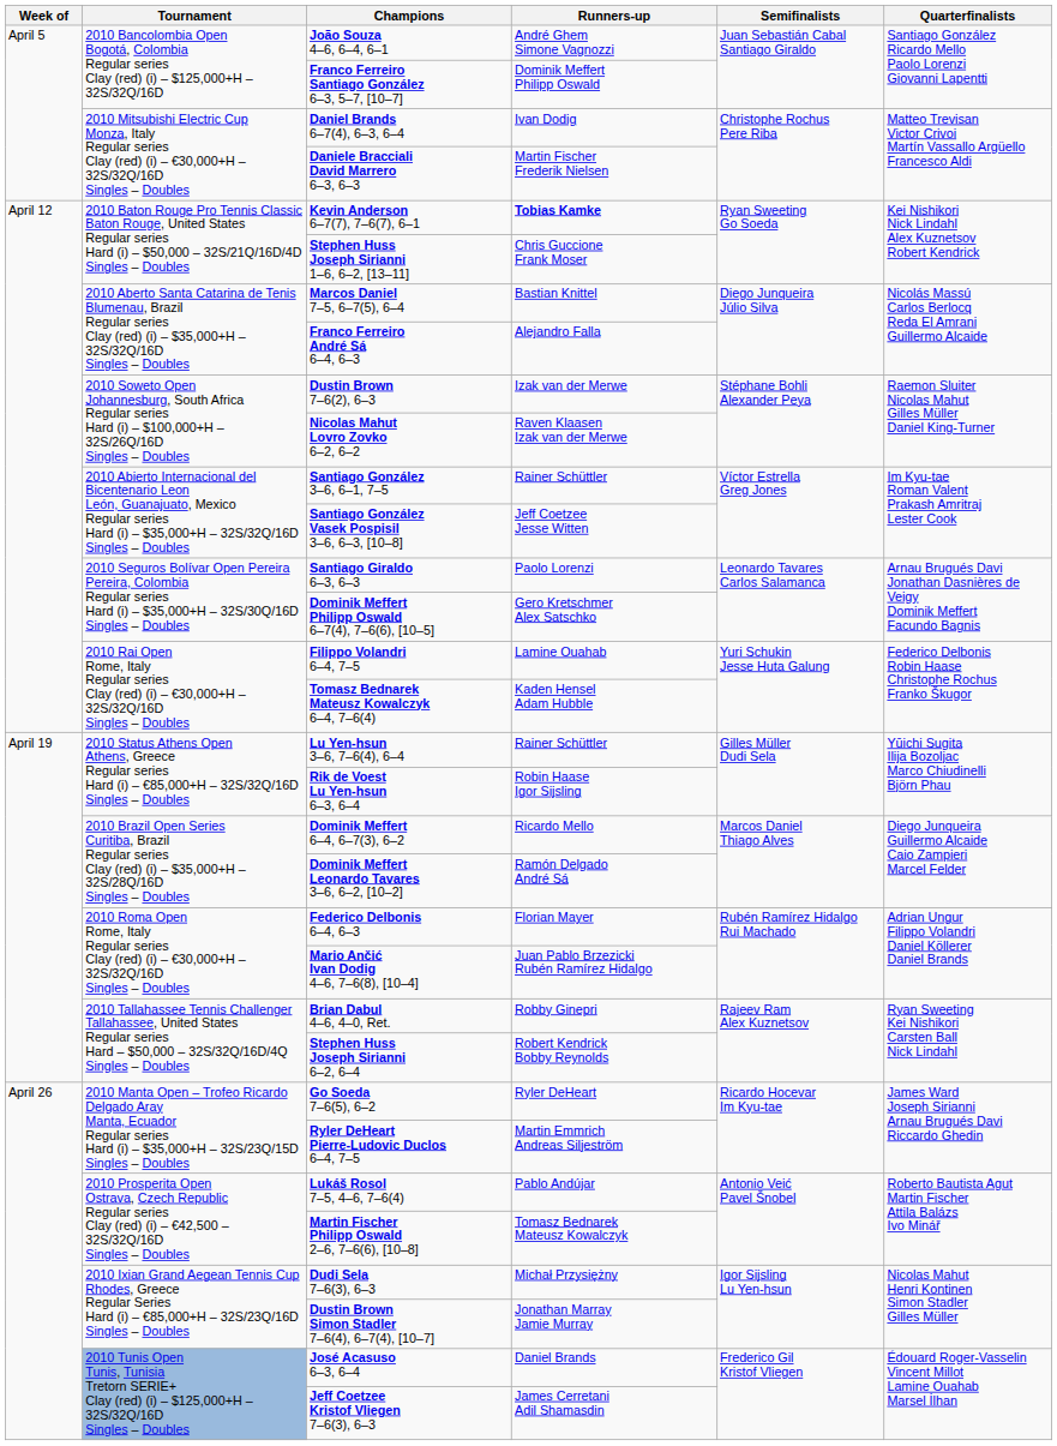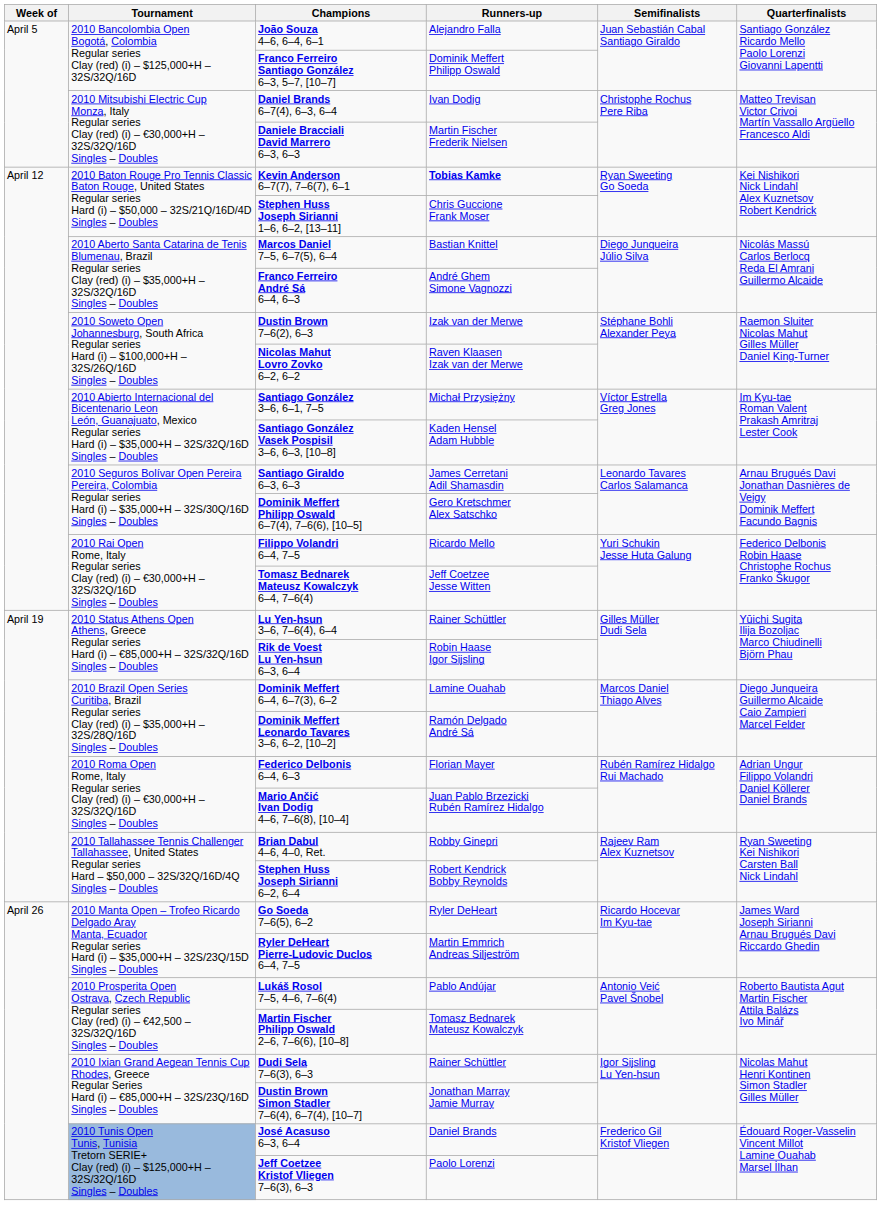 <table class=wikitable style=font-size:85%>
 <tr>
 <th width=75>Week of</th>
 <th width=230>Tournament</th>
 <th width=210>Champions</th>
 <th width=210>Runners-up</th>
 <th width=170>Semifinalists</th>
 <th width=170>Quarterfinalists</th>
 </tr>
 <tr style="vertical-align:top;">
 <td rowspan=4>April 5</td>
 <td rowspan=2><a href='#'>2010 Bancolombia Open</a><br> <a href='#'>Bogotá</a>, <a href='#'>Colombia</a><br>Regular series<br>Clay (red) (i) – $125,000+H – 32S/32Q/16D<br></td>
 <td> <strong><a href='#'>João Souza</a></strong><br>4–6, 6–4, 6–1</td>
-<td> <a href='#'>André Ghem</a><br> <a href='#'>Simone Vagnozzi</a></td>
+<td> <a href='#'>Alejandro Falla</a></td>
 <td rowspan=2> <a href='#'>Juan Sebastián Cabal</a><br> <a href='#'>Santiago Giraldo</a></td>
 <td rowspan=2> <a href='#'>Santiago González</a><br> <a href='#'>Ricardo Mello</a><br> <a href='#'>Paolo Lorenzi</a><br> <a href='#'>Giovanni Lapentti</a></td>
 </tr>
 <tr style="vertical-align:top;">
 <td> <strong><a href='#'>Franco Ferreiro</a><br> <a href='#'>Santiago González</a></strong><br>6–3, 5–7, [10–7]</td>
 <td> <a href='#'>Dominik Meffert</a><br> <a href='#'>Philipp Oswald</a></td>
 </tr>
 <tr style="vertical-align:top;">
 <td rowspan=2><a href='#'>2010 Mitsubishi Electric Cup</a><br> <a href='#'>Monza</a>, Italy<br>Regular series<br>Clay (red) (i) – €30,000+H – 32S/32Q/16D<br><a href='#'>Singles</a> – <a href='#'>Doubles</a></td>
 <td> <strong><a href='#'>Daniel Brands</a></strong><br>6–7(4), 6–3, 6–4</td>
 <td> <a href='#'>Ivan Dodig</a></td>
 <td rowspan=2> <a href='#'>Christophe Rochus</a><br> <a href='#'>Pere Riba</a></td>
 <td rowspan=2> <a href='#'>Matteo Trevisan</a><br> <a href='#'>Victor Crivoi</a><br> <a href='#'>Martín Vassallo Argüello</a><br> <a href='#'>Francesco Aldi</a></td>
 </tr>
 <tr style="vertical-align:top;">
 <td> <strong><a href='#'>Daniele Bracciali</a> <br>  <a href='#'>David Marrero</a></strong><br>6–3, 6–3</td>
 <td> <a href='#'>Martin Fischer</a> <br>  <a href='#'>Frederik Nielsen</a></td>
 </tr>
 <tr style="vertical-align:top;">
 <td rowspan=12>April 12</td>
 <td rowspan=2><a href='#'>2010 Baton Rouge Pro Tennis Classic</a><br> <a href='#'>Baton Rouge</a>, United States<br>Regular series<br>Hard (i) – $50,000 – 32S/21Q/16D/4D<br><a href='#'>Singles</a> – <a href='#'>Doubles</a></td>
 <td> <strong><a href='#'>Kevin Anderson</a></strong><br>6–7(7), 7–6(7), 6–1</td>
 <td><strong> <a href='#'>Tobias Kamke</a></strong></td>
 <td rowspan=2> <a href='#'>Ryan Sweeting</a><br> <a href='#'>Go Soeda</a></td>
 <td rowspan=2> <a href='#'>Kei Nishikori</a><br> <a href='#'>Nick Lindahl</a><br> <a href='#'>Alex Kuznetsov</a><br> <a href='#'>Robert Kendrick</a></td>
 </tr>
 <tr style="vertical-align:top;">
 <td> <strong><a href='#'>Stephen Huss</a></strong><br> <strong><a href='#'>Joseph Sirianni</a></strong><br>1–6, 6–2, [13–11]</td>
 <td> <a href='#'>Chris Guccione</a><br> <a href='#'>Frank Moser</a></td>
 </tr>
 <tr style="vertical-align:top;">
 <td rowspan=2><a href='#'>2010 Aberto Santa Catarina de Tenis</a><br> <a href='#'>Blumenau</a>, Brazil<br>Regular series<br>Clay (red) (i) – $35,000+H – 32S/32Q/16D<br><a href='#'>Singles</a> – <a href='#'>Doubles</a></td>
 <td> <strong><a href='#'>Marcos Daniel</a></strong><br>7–5, 6–7(5), 6–4</td>
 <td> <a href='#'>Bastian Knittel</a></td>
 <td rowspan=2> <a href='#'>Diego Junqueira</a><br> <a href='#'>Júlio Silva</a></td>
 <td rowspan=2> <a href='#'>Nicolás Massú</a><br> <a href='#'>Carlos Berlocq</a><br> <a href='#'>Reda El Amrani</a><br> <a href='#'>Guillermo Alcaide</a></td>
 </tr>
 <tr style="vertical-align:top;">
 <td> <strong><a href='#'>Franco Ferreiro</a><br> <a href='#'>André Sá</a> </strong><br>6–4, 6–3</td>
-<td> <a href='#'>Alejandro Falla</a></td>
+<td> <a href='#'>André Ghem</a><br> <a href='#'>Simone Vagnozzi</a></td>
 </tr>
 <tr style="vertical-align:top;">
 <td rowspan=2><a href='#'>2010 Soweto Open</a><br> <a href='#'>Johannesburg</a>, South Africa<br>Regular series<br>Hard (i) – $100,000+H – 32S/26Q/16D<br><a href='#'>Singles</a> – <a href='#'>Doubles</a></td>
 <td> <strong><a href='#'>Dustin Brown</a></strong><br>7–6(2), 6–3</td>
 <td> <a href='#'>Izak van der Merwe</a></td>
 <td rowspan=2> <a href='#'>Stéphane Bohli</a><br> <a href='#'>Alexander Peya</a></td>
 <td rowspan=2> <a href='#'>Raemon Sluiter</a><br> <a href='#'>Nicolas Mahut</a><br> <a href='#'>Gilles Müller</a><br> <a href='#'>Daniel King-Turner</a></td>
 </tr>
 <tr style="vertical-align:top;">
 <td> <strong><a href='#'>Nicolas Mahut</a><br> <a href='#'>Lovro Zovko</a></strong><br>6–2, 6–2</td>
 <td> <a href='#'>Raven Klaasen</a><br> <a href='#'>Izak van der Merwe</a></td>
 </tr>
 <tr style="vertical-align:top;">
 <td rowspan=2><a href='#'>2010 Abierto Internacional del Bicentenario Leon</a><br> <a href='#'>León, Guanajuato</a>, Mexico<br>Regular series<br>Hard (i) – $35,000+H – 32S/32Q/16D<br><a href='#'>Singles</a> – <a href='#'>Doubles</a></td>
 <td> <strong><a href='#'>Santiago González</a></strong><br>3–6, 6–1, 7–5</td>
-<td> <a href='#'>Rainer Schüttler</a></td>
+<td> <a href='#'>Michał Przysiężny</a></td>
 <td rowspan=2> <a href='#'>Víctor Estrella</a><br> <a href='#'>Greg Jones</a></td>
 <td rowspan=2> <a href='#'>Im Kyu-tae</a><br> <a href='#'>Roman Valent</a><br> <a href='#'>Prakash Amritraj</a><br> <a href='#'>Lester Cook</a></td>
 </tr>
 <tr style="vertical-align:top;">
 <td> <strong><a href='#'>Santiago González</a> <br>  <a href='#'>Vasek Pospisil</a></strong><br>3–6, 6–3, [10–8]</td>
-<td> <a href='#'>Jeff Coetzee</a><br> <a href='#'>Jesse Witten</a></td>
+<td> <a href='#'>Kaden Hensel</a> <br>  <a href='#'>Adam Hubble</a></td>
 </tr>
 <tr style="vertical-align:top;">
 <td rowspan=2><a href='#'>2010 Seguros Bolívar Open Pereira</a><br> <a href='#'>Pereira, Colombia</a><br>Regular series<br>Hard (i) – $35,000+H – 32S/30Q/16D<br><a href='#'>Singles</a> – <a href='#'>Doubles</a></td>
 <td> <strong><a href='#'>Santiago Giraldo</a></strong><br>6–3, 6–3</td>
-<td> <a href='#'>Paolo Lorenzi</a></td>
+<td> <a href='#'>James Cerretani</a> <br>  <a href='#'>Adil Shamasdin</a></td>
 <td rowspan=2> <a href='#'>Leonardo Tavares</a><br> <a href='#'>Carlos Salamanca</a></td>
 <td rowspan=2> <a href='#'>Arnau Brugués Davi</a><br> <a href='#'>Jonathan Dasnières de Veigy</a><br> <a href='#'>Dominik Meffert</a><br> <a href='#'>Facundo Bagnis</a></td>
 </tr>
 <tr style="vertical-align:top;">
 <td> <strong><a href='#'>Dominik Meffert</a> <br>  <a href='#'>Philipp Oswald</a></strong><br>6–7(4), 7–6(6), [10–5]</td>
 <td> <a href='#'>Gero Kretschmer</a> <br>  <a href='#'>Alex Satschko</a></td>
 </tr>
 <tr style="vertical-align:top;">
 <td rowspan=2><a href='#'>2010 Rai Open</a><br> Rome, Italy<br>Regular series<br>Clay (red) (i) – €30,000+H – 32S/32Q/16D<br><a href='#'>Singles</a> – <a href='#'>Doubles</a></td>
 <td><strong> <a href='#'>Filippo Volandri</a></strong><br>6–4, 7–5</td>
-<td> <a href='#'>Lamine Ouahab</a></td>
+<td> <a href='#'>Ricardo Mello</a></td>
 <td rowspan=2> <a href='#'>Yuri Schukin</a><br> <a href='#'>Jesse Huta Galung</a></td>
 <td rowspan=2> <a href='#'>Federico Delbonis</a><br> <a href='#'>Robin Haase</a><br> <a href='#'>Christophe Rochus</a><br> <a href='#'>Franko Škugor</a></td>
 </tr>
 <tr style="vertical-align:top;">
 <td> <strong><a href='#'>Tomasz Bednarek</a><br> <a href='#'>Mateusz Kowalczyk</a></strong><br>6–4, 7–6(4)</td>
-<td> <a href='#'>Kaden Hensel</a> <br>  <a href='#'>Adam Hubble</a></td>
+<td> <a href='#'>Jeff Coetzee</a><br> <a href='#'>Jesse Witten</a></td>
 </tr>
 <tr style="vertical-align:top;">
 <td rowspan=8>April 19</td>
 <td rowspan=2><a href='#'>2010 Status Athens Open</a><br> <a href='#'>Athens</a>, Greece<br>Regular series<br>Hard (i) – €85,000+H – 32S/32Q/16D<br><a href='#'>Singles</a> – <a href='#'>Doubles</a></td>
 <td> <strong><a href='#'>Lu Yen-hsun</a></strong><br>3–6, 7–6(4), 6–4</td>
 <td> <a href='#'>Rainer Schüttler</a></td>
 <td rowspan=2> <a href='#'>Gilles Müller</a><br> <a href='#'>Dudi Sela</a></td>
 <td rowspan=2> <a href='#'>Yūichi Sugita</a><br> <a href='#'>Ilija Bozoljac</a><br> <a href='#'>Marco Chiudinelli</a><br> <a href='#'>Björn Phau</a></td>
 </tr>
 <tr style="vertical-align:top;">
 <td> <strong><a href='#'>Rik de Voest</a></strong><br> <strong><a href='#'>Lu Yen-hsun</a></strong><br>6–3, 6–4</td>
 <td> <a href='#'>Robin Haase</a><br> <a href='#'>Igor Sijsling</a></td>
 </tr>
 <tr style="vertical-align:top;">
 <td rowspan=2><a href='#'>2010 Brazil Open Series</a><br> <a href='#'>Curitiba</a>, Brazil<br>Regular series<br>Clay (red) (i) – $35,000+H – 32S/28Q/16D<br><a href='#'>Singles</a> – <a href='#'>Doubles</a></td>
 <td> <strong><a href='#'>Dominik Meffert</a></strong><br>6–4, 6–7(3), 6–2</td>
-<td> <a href='#'>Ricardo Mello</a></td>
+<td> <a href='#'>Lamine Ouahab</a></td>
 <td rowspan=2> <a href='#'>Marcos Daniel</a><br> <a href='#'>Thiago Alves</a></td>
 <td rowspan=2> <a href='#'>Diego Junqueira</a><br> <a href='#'>Guillermo Alcaide</a><br> <a href='#'>Caio Zampieri</a><br> <a href='#'>Marcel Felder</a></td>
 </tr>
 <tr style="vertical-align:top;">
 <td> <strong><a href='#'>Dominik Meffert</a></strong><br> <strong><a href='#'>Leonardo Tavares</a></strong><br>3–6, 6–2, [10–2]</td>
 <td> <a href='#'>Ramón Delgado</a><br> <a href='#'>André Sá</a><br><br></td>
 </tr>
 <tr style="vertical-align:top;">
 <td rowspan=2><a href='#'>2010 Roma Open</a><br> Rome, Italy<br>Regular series<br>Clay (red) (i) – €30,000+H – 32S/32Q/16D<br><a href='#'>Singles</a> – <a href='#'>Doubles</a></td>
 <td> <strong><a href='#'>Federico Delbonis</a></strong><br>6–4, 6–3</td>
 <td> <a href='#'>Florian Mayer</a></td>
 <td rowspan=2> <a href='#'>Rubén Ramírez Hidalgo</a><br> <a href='#'>Rui Machado</a></td>
 <td rowspan=2> <a href='#'>Adrian Ungur</a><br> <a href='#'>Filippo Volandri</a><br> <a href='#'>Daniel Köllerer</a><br> <a href='#'>Daniel Brands</a></td>
 </tr>
 <tr style="vertical-align:top;">
 <td> <strong><a href='#'>Mario Ančić</a></strong><br> <strong><a href='#'>Ivan Dodig</a></strong><br>4–6, 7–6(8), [10–4]</td>
 <td> <a href='#'>Juan Pablo Brzezicki</a><br> <a href='#'>Rubén Ramírez Hidalgo</a></td>
 </tr>
 <tr style="vertical-align:top;">
 <td rowspan=2><a href='#'>2010 Tallahassee Tennis Challenger</a><br> <a href='#'>Tallahassee</a>, United States<br>Regular series<br>Hard – $50,000 – 32S/32Q/16D/4Q<br><a href='#'>Singles</a> – <a href='#'>Doubles</a></td>
 <td> <strong><a href='#'>Brian Dabul</a></strong><br>4–6, 4–0, Ret.</td>
 <td> <a href='#'>Robby Ginepri</a></td>
 <td rowspan=2> <a href='#'>Rajeev Ram</a><br> <a href='#'>Alex Kuznetsov</a></td>
 <td rowspan=2> <a href='#'>Ryan Sweeting</a><br> <a href='#'>Kei Nishikori</a><br> <a href='#'>Carsten Ball</a><br> <a href='#'>Nick Lindahl</a></td>
 </tr>
 <tr style="vertical-align:top;">
 <td> <strong><a href='#'>Stephen Huss</a></strong><br> <strong><a href='#'>Joseph Sirianni</a></strong><br>6–2, 6–4</td>
 <td> <a href='#'>Robert Kendrick</a><br> <a href='#'>Bobby Reynolds</a></td>
 </tr>
 <tr style="vertical-align:top;">
 <td rowspan=8>April 26</td>
 <td rowspan=2><a href='#'>2010 Manta Open – Trofeo Ricardo Delgado Aray</a><br> <a href='#'>Manta, Ecuador</a><br>Regular series<br>Hard (i) – $35,000+H – 32S/23Q/15D<br><a href='#'>Singles</a> – <a href='#'>Doubles</a></td>
 <td><strong> <a href='#'>Go Soeda</a></strong><br>7–6(5), 6–2</td>
 <td> <a href='#'>Ryler DeHeart</a></td>
 <td rowspan=2> <a href='#'>Ricardo Hocevar</a><br> <a href='#'>Im Kyu-tae</a></td>
 <td rowspan=2> <a href='#'>James Ward</a><br> <a href='#'>Joseph Sirianni</a><br> <a href='#'>Arnau Brugués Davi</a><br> <a href='#'>Riccardo Ghedin</a></td>
 </tr>
 <tr style="vertical-align:top;">
 <td> <strong><a href='#'>Ryler DeHeart</a><br> <a href='#'>Pierre-Ludovic Duclos</a></strong><br>6–4, 7–5</td>
 <td> <a href='#'>Martin Emmrich</a><br> <a href='#'>Andreas Siljeström</a></td>
 </tr>
 <tr style="vertical-align:top;">
 <td rowspan=2><a href='#'>2010 Prosperita Open</a><br> <a href='#'>Ostrava</a>, <a href='#'>Czech Republic</a><br>Regular series<br>Clay (red) (i) – €42,500 – 32S/32Q/16D<br><a href='#'>Singles</a> – <a href='#'>Doubles</a></td>
 <td> <strong><a href='#'>Lukáš Rosol</a></strong><br>7–5, 4–6, 7–6(4)</td>
 <td> <a href='#'>Pablo Andújar</a></td>
 <td rowspan=2> <a href='#'>Antonio Veić</a><br> <a href='#'>Pavel Šnobel</a></td>
 <td rowspan=2> <a href='#'>Roberto Bautista Agut</a><br> <a href='#'>Martin Fischer</a><br> <a href='#'>Attila Balázs</a><br> <a href='#'>Ivo Minář</a></td>
 </tr>
 <tr style="vertical-align:top;">
 <td> <strong><a href='#'>Martin Fischer</a> <br>  <a href='#'>Philipp Oswald</a></strong><br>2–6, 7–6(6), [10–8]</td>
 <td> <a href='#'>Tomasz Bednarek</a> <br>  <a href='#'>Mateusz Kowalczyk</a></td>
 </tr>
 <tr style="vertical-align:top;">
 <td rowspan=2><a href='#'>2010 Ixian Grand Aegean Tennis Cup</a><br> <a href='#'>Rhodes</a>, Greece<br>Regular Series<br>Hard (i) – €85,000+H – 32S/23Q/16D<br><a href='#'>Singles</a> – <a href='#'>Doubles</a></td>
 <td><strong> <a href='#'>Dudi Sela</a></strong><br>7–6(3), 6–3</td>
-<td> <a href='#'>Michał Przysiężny</a></td>
+<td> <a href='#'>Rainer Schüttler</a></td>
 <td rowspan=2> <a href='#'>Igor Sijsling</a><br> <a href='#'>Lu Yen-hsun</a></td>
 <td rowspan=2> <a href='#'>Nicolas Mahut</a><br> <a href='#'>Henri Kontinen</a><br> <a href='#'>Simon Stadler</a><br> <a href='#'>Gilles Müller</a></td>
 </tr>
 <tr style="vertical-align:top;">
 <td> <strong><a href='#'>Dustin Brown</a></strong><br> <strong><a href='#'>Simon Stadler</a></strong><br>7–6(4), 6–7(4), [10–7]</td>
 <td> <a href='#'>Jonathan Marray</a><br> <a href='#'>Jamie Murray</a></td>
 </tr>
 <tr style="vertical-align:top;">
 <td rowspan=2 style="background-color:#99BADD"><a href='#'>2010 Tunis Open</a><br> <a href='#'>Tunis</a>, <a href='#'>Tunisia</a><br>Tretorn SERIE+<br>Clay (red) (i) – $125,000+H – 32S/32Q/16D<br><a href='#'>Singles</a> – <a href='#'>Doubles</a></td>
 <td> <strong><a href='#'>José Acasuso</a></strong><br>6–3, 6–4</td>
 <td> <a href='#'>Daniel Brands</a></td>
 <td rowspan=2> <a href='#'>Frederico Gil</a><br> <a href='#'>Kristof Vliegen</a></td>
 <td rowspan=2> <a href='#'>Édouard Roger-Vasselin</a><br> <a href='#'>Vincent Millot</a><br> <a href='#'>Lamine Ouahab</a><br> <a href='#'>Marsel İlhan</a></td>
 </tr>
 <tr style="vertical-align:top;">
 <td> <strong><a href='#'>Jeff Coetzee</a> <br>  <a href='#'>Kristof Vliegen</a></strong><br>7–6(3), 6–3</td>
-<td> <a href='#'>James Cerretani</a> <br>  <a href='#'>Adil Shamasdin</a></td>
+<td> <a href='#'>Paolo Lorenzi</a></td>
 </tr>
 </table>
